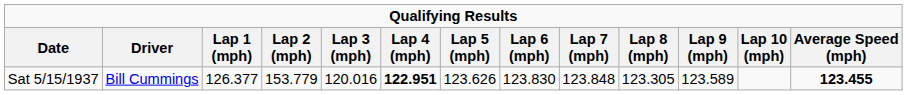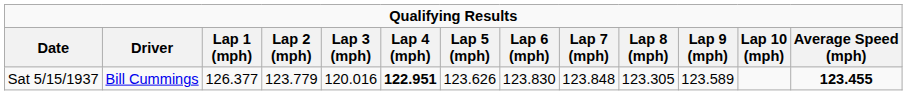 <table class="wikitable" style="font-size: 95%;">
 <tr align="center">
 <td colspan=13><strong>Qualifying Results</strong></td>
 </tr>
 <tr align="center">
 <th>Date</th>
 <th>Driver</th>
 <th>Lap 1<br>(mph)</th>
 <th>Lap 2<br>(mph)</th>
 <th>Lap 3<br>(mph)</th>
 <th>Lap 4<br>(mph)</th>
 <th>Lap 5<br>(mph)</th>
 <th>Lap 6<br>(mph)</th>
 <th>Lap 7<br>(mph)</th>
 <th>Lap 8<br>(mph)</th>
 <th>Lap 9<br>(mph)</th>
 <th>Lap 10<br>(mph)</th>
 <th>Average Speed<br>(mph)</th>
 </tr>
 <tr align="center">
 <td>Sat 5/15/1937</td>
 <td><a href='#'>Bill Cummings</a></td>
 <td>126.377</td>
-<td>153.779</td>
+<td>123.779</td>
 <td>120.016</td>
 <td><strong>122.951</strong></td>
 <td>123.626</td>
 <td>123.830</td>
 <td>123.848</td>
 <td>123.305</td>
 <td>123.589</td>
 <td></td>
 <td><strong>123.455</strong></td>
 </tr>
 </table>
